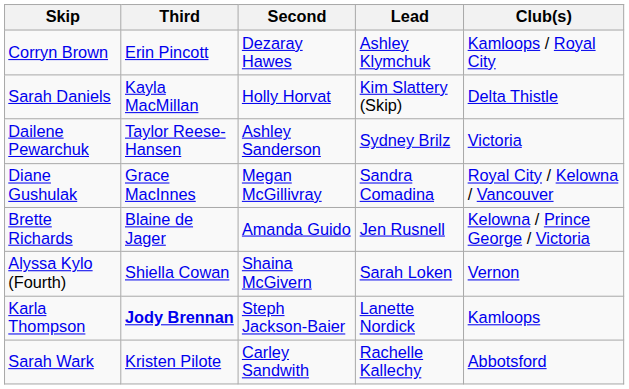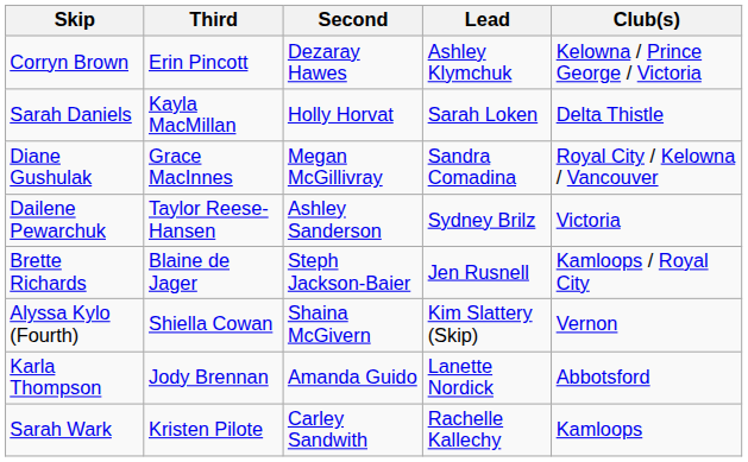 <table class="wikitable" border="1">
 <tr>
 <th>Skip</th>
 <th>Third</th>
 <th>Second</th>
 <th>Lead</th>
 <th>Club(s)</th>
 </tr>
 <tr>
 <td><a href='#'>Corryn Brown</a></td>
 <td><a href='#'>Erin Pincott</a></td>
 <td><a href='#'>Dezaray Hawes</a></td>
 <td><a href='#'>Ashley Klymchuk</a></td>
-<td><a href='#'>Kamloops</a> / <a href='#'>Royal City</a></td>
+<td><a href='#'>Kelowna</a> / <a href='#'>Prince George</a> / <a href='#'>Victoria</a></td>
 </tr>
 <tr>
 <td><a href='#'>Sarah Daniels</a></td>
 <td><a href='#'>Kayla MacMillan</a></td>
 <td><a href='#'>Holly Horvat</a></td>
-<td><a href='#'>Kim Slattery</a> (Skip)</td>
+<td><a href='#'>Sarah Loken</a></td>
 <td><a href='#'>Delta Thistle</a></td>
+</tr>
+<tr>
+<td><a href='#'>Diane Gushulak</a></td>
+<td><a href='#'>Grace MacInnes</a></td>
+<td><a href='#'>Megan McGillivray</a></td>
+<td><a href='#'>Sandra Comadina</a></td>
+<td><a href='#'>Royal City</a> / <a href='#'>Kelowna</a> / <a href='#'>Vancouver</a></td>
 </tr>
 <tr>
 <td><a href='#'>Dailene Pewarchuk</a></td>
 <td><a href='#'>Taylor Reese-Hansen</a></td>
 <td><a href='#'>Ashley Sanderson</a></td>
 <td><a href='#'>Sydney Brilz</a></td>
 <td><a href='#'>Victoria</a></td>
 </tr>
 <tr>
-<td><a href='#'>Diane Gushulak</a></td>
-<td><a href='#'>Grace MacInnes</a></td>
-<td><a href='#'>Megan McGillivray</a></td>
-<td><a href='#'>Sandra Comadina</a></td>
-<td><a href='#'>Royal City</a> / <a href='#'>Kelowna</a> / <a href='#'>Vancouver</a></td>
-</tr>
-<tr>
 <td><a href='#'>Brette Richards</a></td>
 <td><a href='#'>Blaine de Jager</a></td>
-<td><a href='#'>Amanda Guido</a></td>
+<td><a href='#'>Steph Jackson-Baier</a></td>
 <td><a href='#'>Jen Rusnell</a></td>
-<td><a href='#'>Kelowna</a> / <a href='#'>Prince George</a> / <a href='#'>Victoria</a></td>
+<td><a href='#'>Kamloops</a> / <a href='#'>Royal City</a></td>
 </tr>
 <tr>
 <td><a href='#'>Alyssa Kylo</a> (Fourth)</td>
 <td><a href='#'>Shiella Cowan</a></td>
 <td><a href='#'>Shaina McGivern</a></td>
-<td><a href='#'>Sarah Loken</a></td>
+<td><a href='#'>Kim Slattery</a> (Skip)</td>
 <td><a href='#'>Vernon</a></td>
 </tr>
 <tr>
 <td><a href='#'>Karla Thompson</a></td>
-<td><strong><a href='#'>Jody Brennan</a></strong></td>
-<td><a href='#'>Steph Jackson-Baier</a></td>
+<td><a href='#'>Jody Brennan</a></td>
+<td><a href='#'>Amanda Guido</a></td>
 <td><a href='#'>Lanette Nordick</a></td>
-<td><a href='#'>Kamloops</a></td>
+<td><a href='#'>Abbotsford</a></td>
 </tr>
 <tr>
 <td><a href='#'>Sarah Wark</a></td>
 <td><a href='#'>Kristen Pilote</a></td>
 <td><a href='#'>Carley Sandwith</a></td>
 <td><a href='#'>Rachelle Kallechy</a></td>
-<td><a href='#'>Abbotsford</a></td>
+<td><a href='#'>Kamloops</a></td>
 </tr>
 </table>
